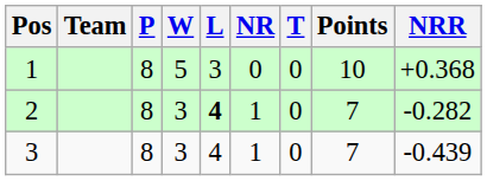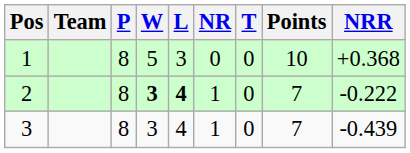 <table class="wikitable">
 <tr>
 <th>Pos</th>
 <th>Team</th>
 <th><a href='#'>P</a></th>
 <th><a href='#'>W</a></th>
 <th><a href='#'>L</a></th>
 <th><a href='#'>NR</a></th>
 <th><a href='#'>T</a></th>
 <th>Points</th>
 <th><a href='#'>NRR</a></th>
 </tr>
 <tr align="center" bgcolor="#ccffcc">
 <td>1</td>
 <td align="left"></td>
 <td>8</td>
 <td>5</td>
 <td>3</td>
 <td>0</td>
 <td>0</td>
 <td>10</td>
 <td>+0.368</td>
 </tr>
 <tr align="center" bgcolor="#ccffcc">
 <td>2</td>
 <td align="left"></td>
 <td>8</td>
-<td>3</td>
+<td><strong>3</strong></td>
 <td><strong>4</strong></td>
 <td>1</td>
 <td>0</td>
 <td>7</td>
-<td>-0.282</td>
+<td>-0.222</td>
 </tr>
 <tr align="center">
 <td>3</td>
 <td align="left"></td>
 <td>8</td>
 <td>3</td>
 <td>4</td>
 <td>1</td>
 <td>0</td>
 <td>7</td>
 <td>-0.439</td>
 </tr>
 </table>
